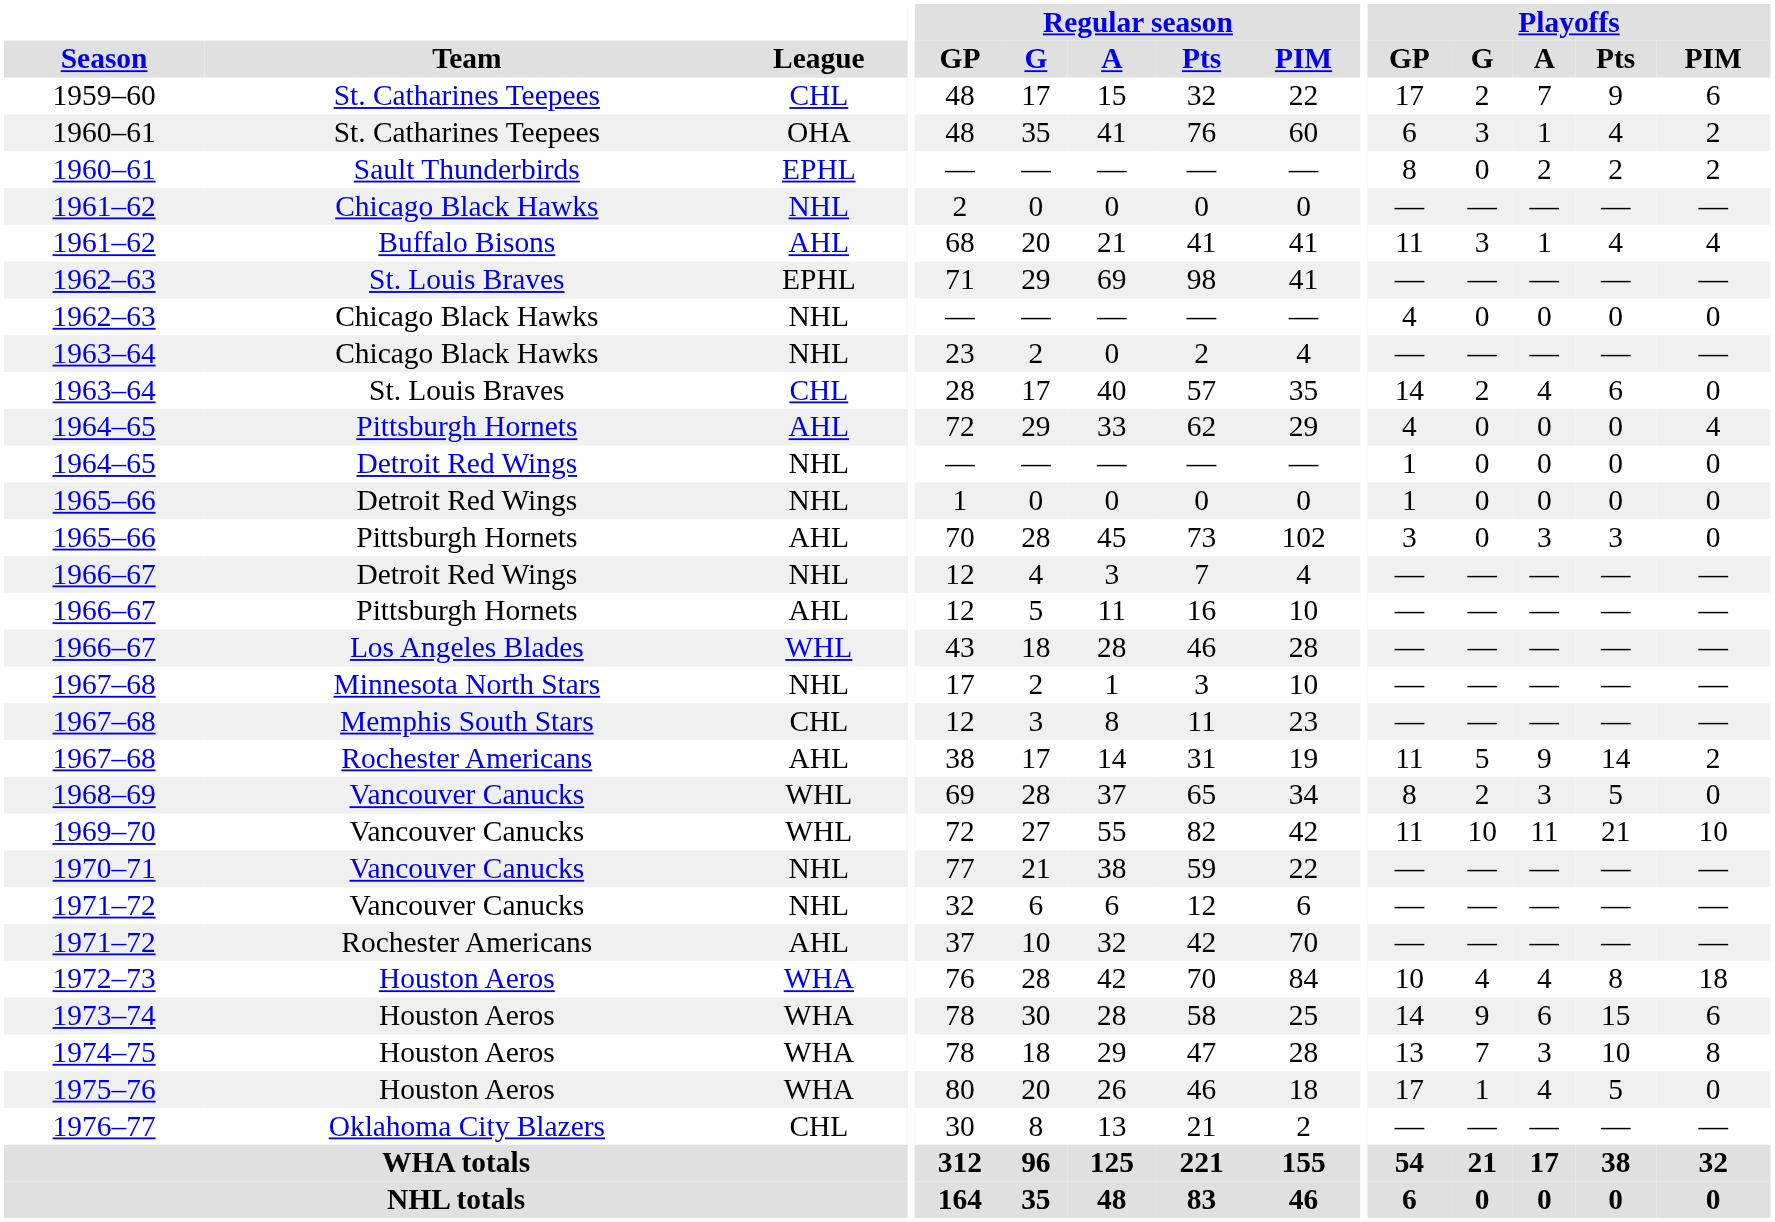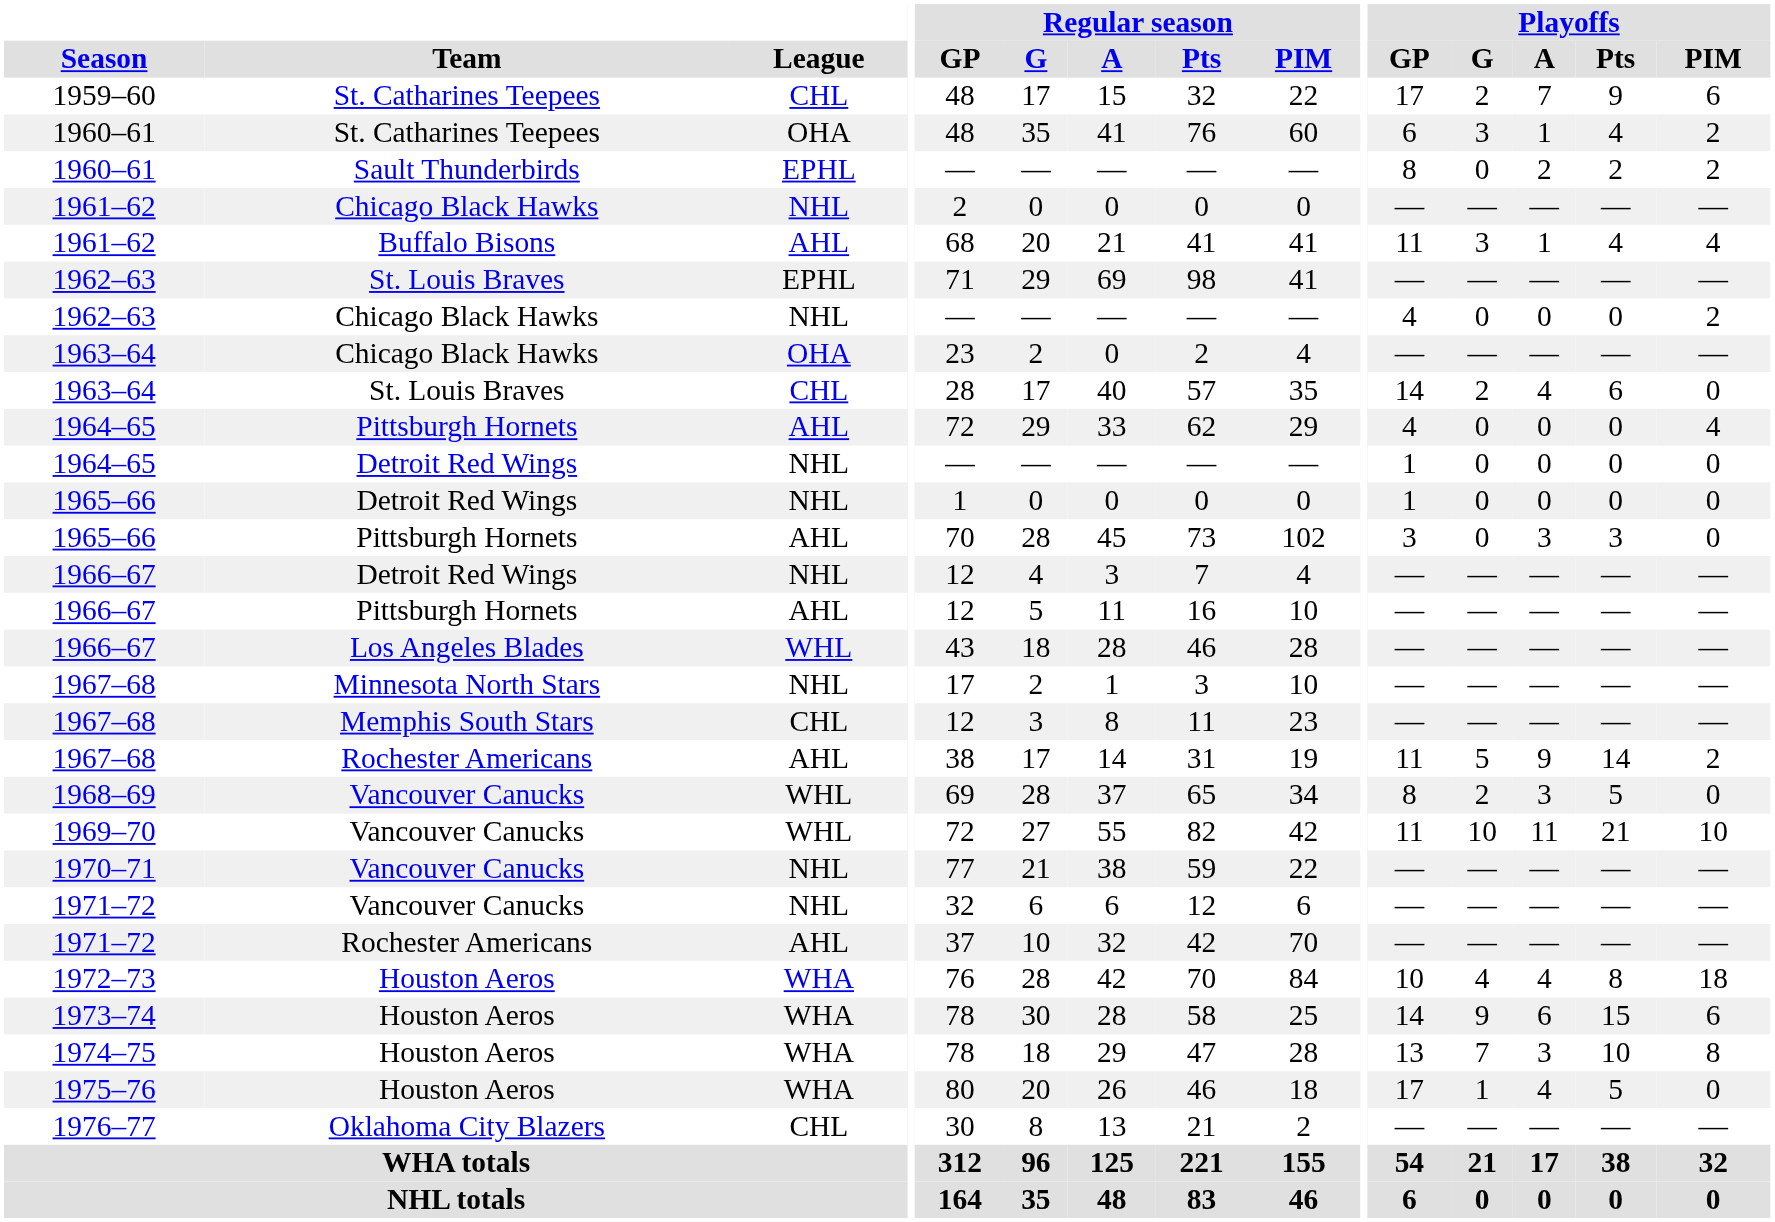 <table border="0" cellpadding="1" cellspacing="0" style="text-align:center; width:60em">
 <tr bgcolor="#e0e0e0">
 <th colspan="3" bgcolor="#ffffff"></th>
 <th rowspan="100" bgcolor="#ffffff"></th>
 <th colspan="5"><a href='#'>Regular season</a></th>
 <th rowspan="100" bgcolor="#ffffff"></th>
 <th colspan="5"><a href='#'>Playoffs</a></th>
 </tr>
 <tr bgcolor="#e0e0e0">
 <th><a href='#'>Season</a></th>
 <th>Team</th>
 <th>League</th>
 <th>GP</th>
 <th><a href='#'>G</a></th>
 <th><a href='#'>A</a></th>
 <th><a href='#'>Pts</a></th>
 <th><a href='#'>PIM</a></th>
 <th>GP</th>
 <th>G</th>
 <th>A</th>
 <th>Pts</th>
 <th>PIM</th>
 </tr>
 <tr>
 <td>1959–60</td>
 <td><a href='#'>St. Catharines Teepees</a></td>
 <td><a href='#'>CHL</a></td>
 <td>48</td>
 <td>17</td>
 <td>15</td>
 <td>32</td>
 <td>22</td>
 <td>17</td>
 <td>2</td>
 <td>7</td>
 <td>9</td>
 <td>6</td>
 </tr>
 <tr bgcolor="#f0f0f0">
 <td>1960–61</td>
 <td>St. Catharines Teepees</td>
 <td>OHA</td>
 <td>48</td>
 <td>35</td>
 <td>41</td>
 <td>76</td>
 <td>60</td>
 <td>6</td>
 <td>3</td>
 <td>1</td>
 <td>4</td>
 <td>2</td>
 </tr>
 <tr>
 <td><a href='#'>1960–61</a></td>
 <td><a href='#'>Sault Thunderbirds</a></td>
 <td><a href='#'>EPHL</a></td>
 <td>—</td>
 <td>—</td>
 <td>—</td>
 <td>—</td>
 <td>—</td>
 <td>8</td>
 <td>0</td>
 <td>2</td>
 <td>2</td>
 <td>2</td>
 </tr>
 <tr bgcolor="#f0f0f0">
 <td><a href='#'>1961–62</a></td>
 <td><a href='#'>Chicago Black Hawks</a></td>
 <td><a href='#'>NHL</a></td>
 <td>2</td>
 <td>0</td>
 <td>0</td>
 <td>0</td>
 <td>0</td>
 <td>—</td>
 <td>—</td>
 <td>—</td>
 <td>—</td>
 <td>—</td>
 </tr>
 <tr>
 <td><a href='#'>1961–62</a></td>
 <td><a href='#'>Buffalo Bisons</a></td>
 <td><a href='#'>AHL</a></td>
 <td>68</td>
 <td>20</td>
 <td>21</td>
 <td>41</td>
 <td>41</td>
 <td>11</td>
 <td>3</td>
 <td>1</td>
 <td>4</td>
 <td>4</td>
 </tr>
 <tr bgcolor="#f0f0f0">
 <td><a href='#'>1962–63</a></td>
 <td><a href='#'>St. Louis Braves</a></td>
 <td>EPHL</td>
 <td>71</td>
 <td>29</td>
 <td>69</td>
 <td>98</td>
 <td>41</td>
 <td>—</td>
 <td>—</td>
 <td>—</td>
 <td>—</td>
 <td>—</td>
 </tr>
 <tr>
 <td><a href='#'>1962–63</a></td>
 <td>Chicago Black Hawks</td>
 <td>NHL</td>
 <td>—</td>
 <td>—</td>
 <td>—</td>
 <td>—</td>
 <td>—</td>
 <td>4</td>
 <td>0</td>
 <td>0</td>
 <td>0</td>
-<td>0</td>
+<td>2</td>
 </tr>
 <tr bgcolor="#f0f0f0">
 <td><a href='#'>1963–64</a></td>
 <td>Chicago Black Hawks</td>
-<td>NHL</td>
+<td><a href='#'>OHA</a></td>
 <td>23</td>
 <td>2</td>
 <td>0</td>
 <td>2</td>
 <td>4</td>
 <td>—</td>
 <td>—</td>
 <td>—</td>
 <td>—</td>
 <td>—</td>
 </tr>
 <tr>
 <td><a href='#'>1963–64</a></td>
 <td>St. Louis Braves</td>
 <td><a href='#'>CHL</a></td>
 <td>28</td>
 <td>17</td>
 <td>40</td>
 <td>57</td>
 <td>35</td>
 <td>14</td>
 <td>2</td>
 <td>4</td>
 <td>6</td>
 <td>0</td>
 </tr>
 <tr bgcolor="#f0f0f0">
 <td><a href='#'>1964–65</a></td>
 <td><a href='#'>Pittsburgh Hornets</a></td>
 <td><a href='#'>AHL</a></td>
 <td>72</td>
 <td>29</td>
 <td>33</td>
 <td>62</td>
 <td>29</td>
 <td>4</td>
 <td>0</td>
 <td>0</td>
 <td>0</td>
 <td>4</td>
 </tr>
 <tr>
 <td><a href='#'>1964–65</a></td>
 <td><a href='#'>Detroit Red Wings</a></td>
 <td>NHL</td>
 <td>—</td>
 <td>—</td>
 <td>—</td>
 <td>—</td>
 <td>—</td>
 <td>1</td>
 <td>0</td>
 <td>0</td>
 <td>0</td>
 <td>0</td>
 </tr>
 <tr bgcolor="#f0f0f0">
 <td><a href='#'>1965–66</a></td>
 <td>Detroit Red Wings</td>
 <td>NHL</td>
 <td>1</td>
 <td>0</td>
 <td>0</td>
 <td>0</td>
 <td>0</td>
 <td>1</td>
 <td>0</td>
 <td>0</td>
 <td>0</td>
 <td>0</td>
 </tr>
 <tr>
 <td><a href='#'>1965–66</a></td>
 <td>Pittsburgh Hornets</td>
 <td>AHL</td>
 <td>70</td>
 <td>28</td>
 <td>45</td>
 <td>73</td>
 <td>102</td>
 <td>3</td>
 <td>0</td>
 <td>3</td>
 <td>3</td>
 <td>0</td>
 </tr>
 <tr bgcolor="#f0f0f0">
 <td><a href='#'>1966–67</a></td>
 <td>Detroit Red Wings</td>
 <td>NHL</td>
 <td>12</td>
 <td>4</td>
 <td>3</td>
 <td>7</td>
 <td>4</td>
 <td>—</td>
 <td>—</td>
 <td>—</td>
 <td>—</td>
 <td>—</td>
 </tr>
 <tr>
 <td><a href='#'>1966–67</a></td>
 <td>Pittsburgh Hornets</td>
 <td>AHL</td>
 <td>12</td>
 <td>5</td>
 <td>11</td>
 <td>16</td>
 <td>10</td>
 <td>—</td>
 <td>—</td>
 <td>—</td>
 <td>—</td>
 <td>—</td>
 </tr>
 <tr bgcolor="#f0f0f0">
 <td><a href='#'>1966–67</a></td>
 <td><a href='#'>Los Angeles Blades</a></td>
 <td><a href='#'>WHL</a></td>
 <td>43</td>
 <td>18</td>
 <td>28</td>
 <td>46</td>
 <td>28</td>
 <td>—</td>
 <td>—</td>
 <td>—</td>
 <td>—</td>
 <td>—</td>
 </tr>
 <tr>
 <td><a href='#'>1967–68</a></td>
 <td><a href='#'>Minnesota North Stars</a></td>
 <td>NHL</td>
 <td>17</td>
 <td>2</td>
 <td>1</td>
 <td>3</td>
 <td>10</td>
 <td>—</td>
 <td>—</td>
 <td>—</td>
 <td>—</td>
 <td>—</td>
 </tr>
 <tr bgcolor="#f0f0f0">
 <td><a href='#'>1967–68</a></td>
 <td><a href='#'>Memphis South Stars</a></td>
 <td>CHL</td>
 <td>12</td>
 <td>3</td>
 <td>8</td>
 <td>11</td>
 <td>23</td>
 <td>—</td>
 <td>—</td>
 <td>—</td>
 <td>—</td>
 <td>—</td>
 </tr>
 <tr>
 <td><a href='#'>1967–68</a></td>
 <td><a href='#'>Rochester Americans</a></td>
 <td>AHL</td>
 <td>38</td>
 <td>17</td>
 <td>14</td>
 <td>31</td>
 <td>19</td>
 <td>11</td>
 <td>5</td>
 <td>9</td>
 <td>14</td>
 <td>2</td>
 </tr>
 <tr bgcolor="#f0f0f0">
 <td><a href='#'>1968–69</a></td>
 <td><a href='#'>Vancouver Canucks</a></td>
 <td>WHL</td>
 <td>69</td>
 <td>28</td>
 <td>37</td>
 <td>65</td>
 <td>34</td>
 <td>8</td>
 <td>2</td>
 <td>3</td>
 <td>5</td>
 <td>0</td>
 </tr>
 <tr>
 <td><a href='#'>1969–70</a></td>
 <td>Vancouver Canucks</td>
 <td>WHL</td>
 <td>72</td>
 <td>27</td>
 <td>55</td>
 <td>82</td>
 <td>42</td>
 <td>11</td>
 <td>10</td>
 <td>11</td>
 <td>21</td>
 <td>10</td>
 </tr>
 <tr bgcolor="#f0f0f0">
 <td><a href='#'>1970–71</a></td>
 <td><a href='#'>Vancouver Canucks</a></td>
 <td>NHL</td>
 <td>77</td>
 <td>21</td>
 <td>38</td>
 <td>59</td>
 <td>22</td>
 <td>—</td>
 <td>—</td>
 <td>—</td>
 <td>—</td>
 <td>—</td>
 </tr>
 <tr>
 <td><a href='#'>1971–72</a></td>
 <td>Vancouver Canucks</td>
 <td>NHL</td>
 <td>32</td>
 <td>6</td>
 <td>6</td>
 <td>12</td>
 <td>6</td>
 <td>—</td>
 <td>—</td>
 <td>—</td>
 <td>—</td>
 <td>—</td>
 </tr>
 <tr bgcolor="#f0f0f0">
 <td><a href='#'>1971–72</a></td>
 <td>Rochester Americans</td>
 <td>AHL</td>
 <td>37</td>
 <td>10</td>
 <td>32</td>
 <td>42</td>
 <td>70</td>
 <td>—</td>
 <td>—</td>
 <td>—</td>
 <td>—</td>
 <td>—</td>
 </tr>
 <tr>
 <td><a href='#'>1972–73</a></td>
 <td><a href='#'>Houston Aeros</a></td>
 <td><a href='#'>WHA</a></td>
 <td>76</td>
 <td>28</td>
 <td>42</td>
 <td>70</td>
 <td>84</td>
 <td>10</td>
 <td>4</td>
 <td>4</td>
 <td>8</td>
 <td>18</td>
 </tr>
 <tr bgcolor="#f0f0f0">
 <td><a href='#'>1973–74</a></td>
 <td>Houston Aeros</td>
 <td>WHA</td>
 <td>78</td>
 <td>30</td>
 <td>28</td>
 <td>58</td>
 <td>25</td>
 <td>14</td>
 <td>9</td>
 <td>6</td>
 <td>15</td>
 <td>6</td>
 </tr>
 <tr>
 <td><a href='#'>1974–75</a></td>
 <td>Houston Aeros</td>
 <td>WHA</td>
 <td>78</td>
 <td>18</td>
 <td>29</td>
 <td>47</td>
 <td>28</td>
 <td>13</td>
 <td>7</td>
 <td>3</td>
 <td>10</td>
 <td>8</td>
 </tr>
 <tr bgcolor="#f0f0f0">
 <td><a href='#'>1975–76</a></td>
 <td>Houston Aeros</td>
 <td>WHA</td>
 <td>80</td>
 <td>20</td>
 <td>26</td>
 <td>46</td>
 <td>18</td>
 <td>17</td>
 <td>1</td>
 <td>4</td>
 <td>5</td>
 <td>0</td>
 </tr>
 <tr>
 <td><a href='#'>1976–77</a></td>
 <td><a href='#'>Oklahoma City Blazers</a></td>
 <td>CHL</td>
 <td>30</td>
 <td>8</td>
 <td>13</td>
 <td>21</td>
 <td>2</td>
 <td>—</td>
 <td>—</td>
 <td>—</td>
 <td>—</td>
 <td>—</td>
 </tr>
 <tr bgcolor="#e0e0e0">
 <th colspan="3">WHA totals</th>
 <th>312</th>
 <th>96</th>
 <th>125</th>
 <th>221</th>
 <th>155</th>
 <th>54</th>
 <th>21</th>
 <th>17</th>
 <th>38</th>
 <th>32</th>
 </tr>
 <tr bgcolor="#e0e0e0">
 <th colspan="3">NHL totals</th>
 <th>164</th>
 <th>35</th>
 <th>48</th>
 <th>83</th>
 <th>46</th>
 <th>6</th>
 <th>0</th>
 <th>0</th>
 <th>0</th>
 <th>0</th>
 </tr>
 </table>
